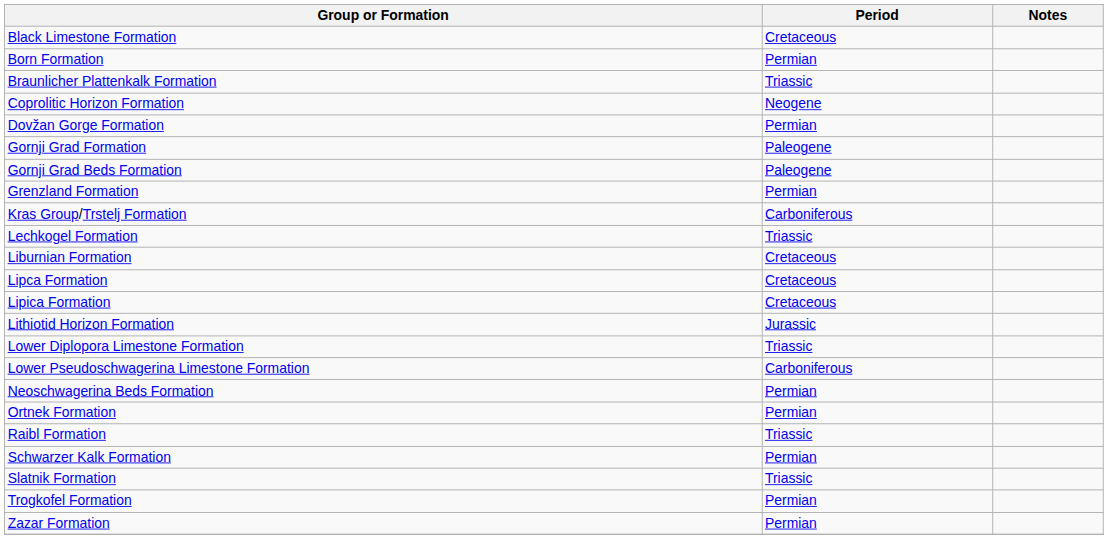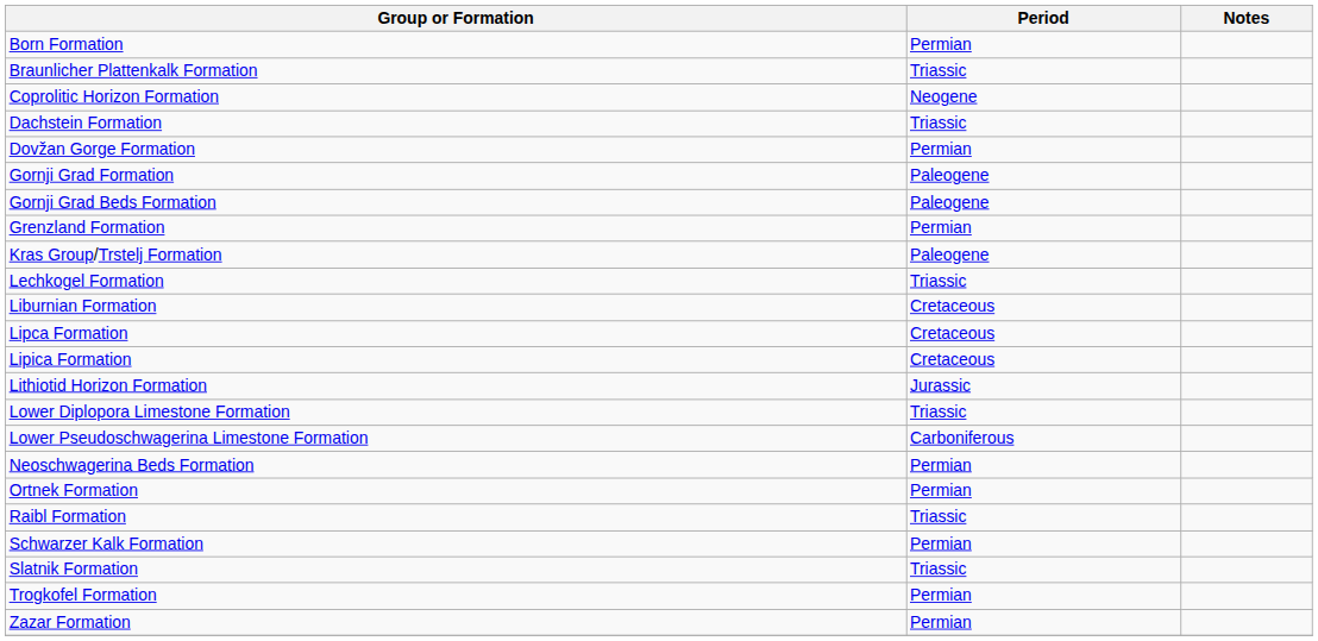 <table class="wikitable sortable" style="width: 100%;">
 <tr>
 <th>Group or Formation</th>
 <th>Period</th>
 <th class="unsortable">Notes</th>
-</tr>
-<tr>
-<td><a href='#'>Black Limestone Formation</a></td>
-<td><a href='#'>Cretaceous</a></td>
-<td></td>
 </tr>
 <tr>
 <td><a href='#'>Born Formation</a></td>
 <td><a href='#'>Permian</a></td>
 <td></td>
 </tr>
 <tr>
 <td><a href='#'>Braunlicher Plattenkalk Formation</a></td>
 <td><a href='#'>Triassic</a></td>
 <td></td>
 </tr>
 <tr>
 <td><a href='#'>Coprolitic Horizon Formation</a></td>
 <td><a href='#'>Neogene</a></td>
+<td></td>
+</tr>
+<tr>
+<td><a href='#'>Dachstein Formation</a></td>
+<td><a href='#'>Triassic</a></td>
 <td></td>
 </tr>
 <tr>
 <td><a href='#'>Dovžan Gorge Formation</a></td>
 <td><a href='#'>Permian</a></td>
 <td></td>
 </tr>
 <tr>
 <td><a href='#'>Gornji Grad Formation</a></td>
 <td><a href='#'>Paleogene</a></td>
 <td></td>
 </tr>
 <tr>
 <td><a href='#'>Gornji Grad Beds Formation</a></td>
 <td><a href='#'>Paleogene</a></td>
 <td></td>
 </tr>
 <tr>
 <td><a href='#'>Grenzland Formation</a></td>
 <td><a href='#'>Permian</a></td>
 <td></td>
 </tr>
 <tr>
 <td><a href='#'>Kras Group</a>/<a href='#'>Trstelj Formation</a></td>
-<td><a href='#'>Carboniferous</a></td>
+<td><a href='#'>Paleogene</a></td>
 <td></td>
 </tr>
 <tr>
 <td><a href='#'>Lechkogel Formation</a></td>
 <td><a href='#'>Triassic</a></td>
 <td></td>
 </tr>
 <tr>
 <td><a href='#'>Liburnian Formation</a></td>
 <td><a href='#'>Cretaceous</a></td>
 <td></td>
 </tr>
 <tr>
 <td><a href='#'>Lipca Formation</a></td>
 <td><a href='#'>Cretaceous</a></td>
 <td></td>
 </tr>
 <tr>
 <td><a href='#'>Lipica Formation</a></td>
 <td><a href='#'>Cretaceous</a></td>
 <td></td>
 </tr>
 <tr>
 <td><a href='#'>Lithiotid Horizon Formation</a></td>
 <td><a href='#'>Jurassic</a></td>
 <td></td>
 </tr>
 <tr>
 <td><a href='#'>Lower Diplopora Limestone Formation</a></td>
 <td><a href='#'>Triassic</a></td>
 <td></td>
 </tr>
 <tr>
 <td><a href='#'>Lower Pseudoschwagerina Limestone Formation</a></td>
 <td><a href='#'>Carboniferous</a></td>
 <td></td>
 </tr>
 <tr>
 <td><a href='#'>Neoschwagerina Beds Formation</a></td>
 <td><a href='#'>Permian</a></td>
 <td></td>
 </tr>
 <tr>
 <td><a href='#'>Ortnek Formation</a></td>
 <td><a href='#'>Permian</a></td>
 <td></td>
 </tr>
 <tr>
 <td><a href='#'>Raibl Formation</a></td>
 <td><a href='#'>Triassic</a></td>
 <td></td>
 </tr>
 <tr>
 <td><a href='#'>Schwarzer Kalk Formation</a></td>
 <td><a href='#'>Permian</a></td>
 <td></td>
 </tr>
 <tr>
 <td><a href='#'>Slatnik Formation</a></td>
 <td><a href='#'>Triassic</a></td>
 <td></td>
 </tr>
 <tr>
 <td><a href='#'>Trogkofel Formation</a></td>
 <td><a href='#'>Permian</a></td>
 <td></td>
 </tr>
 <tr>
 <td><a href='#'>Zazar Formation</a></td>
 <td><a href='#'>Permian</a></td>
 <td></td>
 </tr>
 <tr>
 </tr>
 </table>
